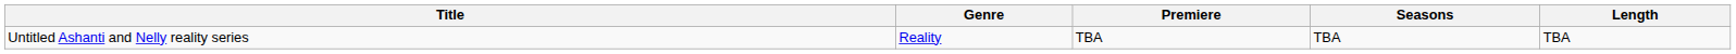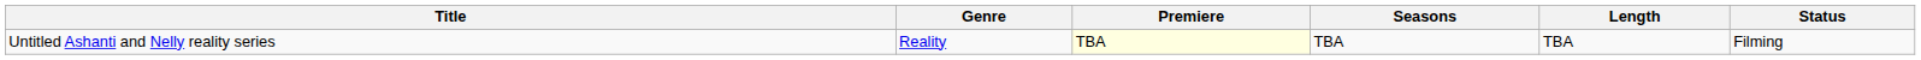 <table class="wikitable sortable" style="width:100%;">
 <tr>
 <th>Title</th>
 <th>Genre</th>
 <th>Premiere</th>
 <th>Seasons</th>
 <th>Length</th>
+<th>Status</th>
 </tr>
 <tr>
 <td>Untitled <a href='#'>Ashanti</a> and <a href='#'>Nelly</a> reality series</td>
 <td><a href='#'>Reality</a></td>
+<td style="background: lightyellow;">TBA</td>
 <td>TBA</td>
 <td>TBA</td>
-<td>TBA</td>
+<td>Filming</td>
 </tr>
 </table>
